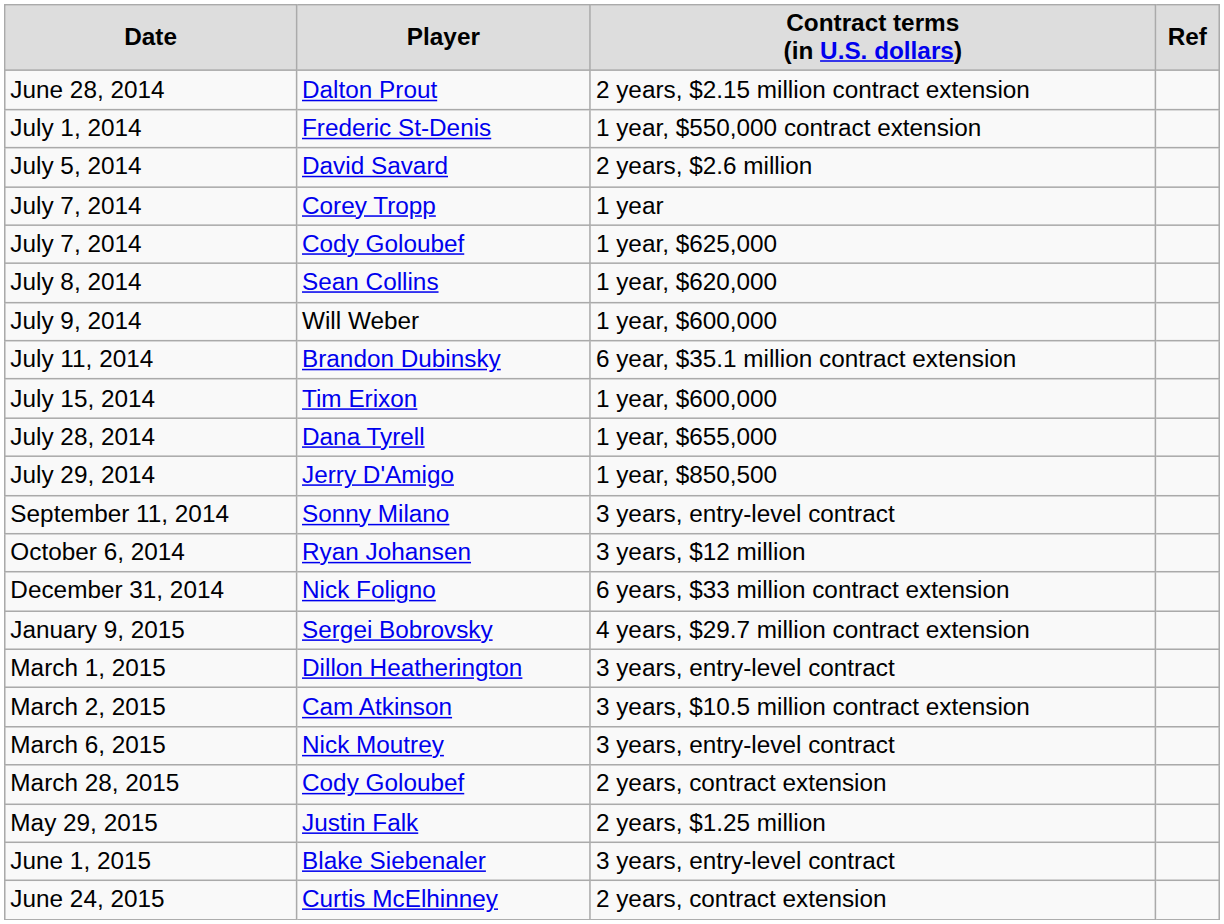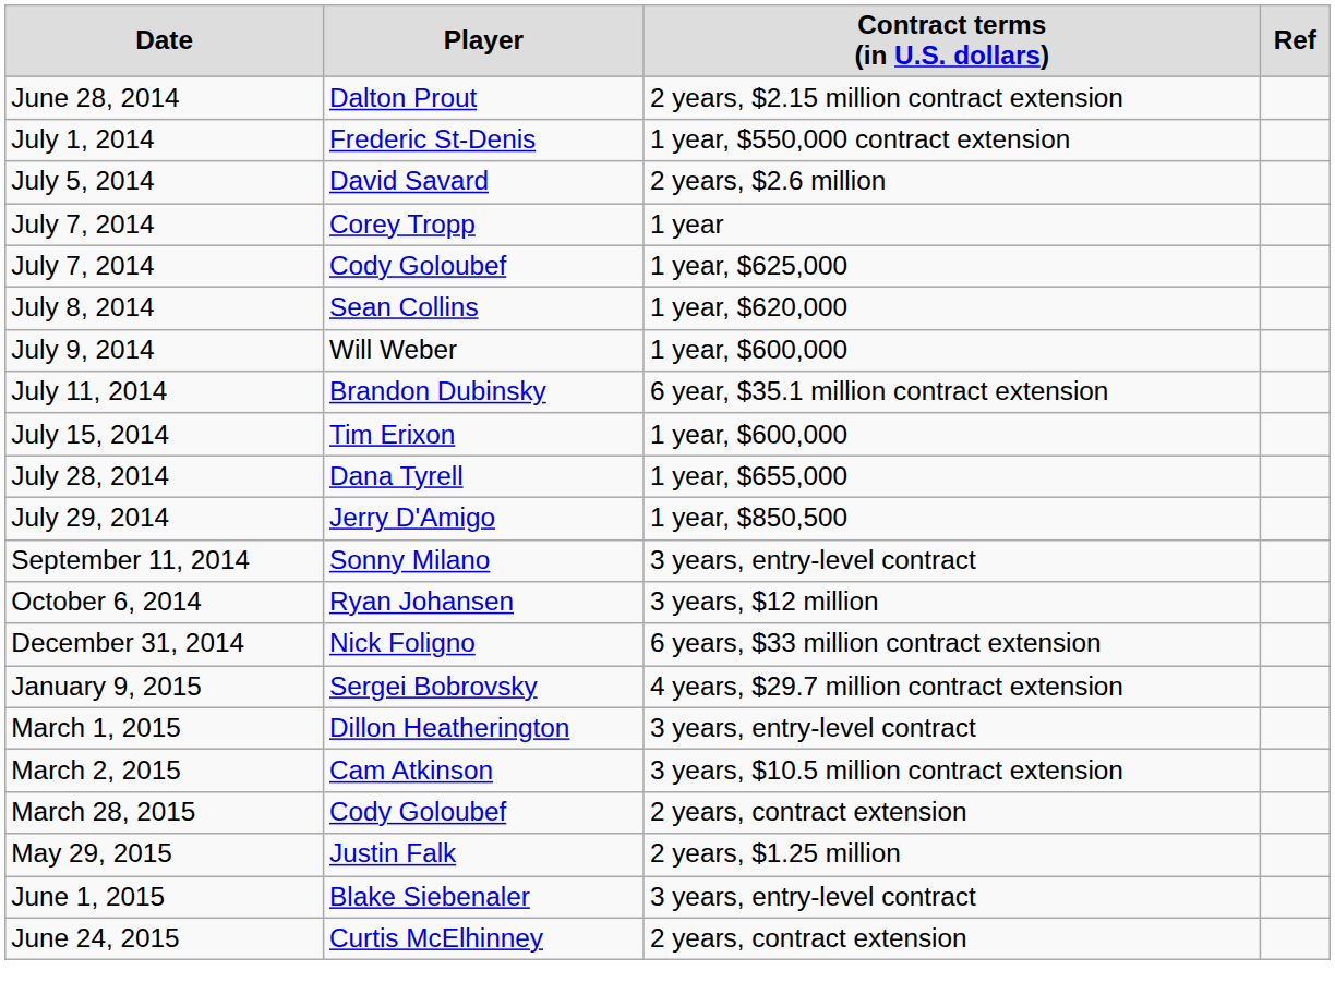 <table class="wikitable" style="border-collapse: collapse; width: 50em; padding: 3;">
 <tr align="center" bgcolor="#dddddd">
 <td><strong>Date</strong></td>
 <td><strong>Player</strong></td>
 <td><strong>Contract terms</strong><br><strong>(in <a href='#'>U.S. dollars</a>)</strong></td>
 <td><strong>Ref</strong></td>
 </tr>
 <tr>
 <td>June 28, 2014</td>
 <td><a href='#'>Dalton Prout</a></td>
 <td>2 years, $2.15 million contract extension</td>
 <td></td>
 </tr>
 <tr>
 <td>July 1, 2014</td>
 <td><a href='#'>Frederic St-Denis</a></td>
 <td>1 year, $550,000 contract extension</td>
 <td></td>
 </tr>
 <tr>
 <td>July 5, 2014</td>
 <td><a href='#'>David Savard</a></td>
 <td>2 years, $2.6 million</td>
 <td></td>
 </tr>
 <tr>
 <td>July 7, 2014</td>
 <td><a href='#'>Corey Tropp</a></td>
 <td>1 year</td>
 <td></td>
 </tr>
 <tr>
 <td>July 7, 2014</td>
 <td><a href='#'>Cody Goloubef</a></td>
 <td>1 year, $625,000</td>
 <td></td>
 </tr>
 <tr>
 <td>July 8, 2014</td>
 <td><a href='#'>Sean Collins</a></td>
 <td>1 year, $620,000</td>
 <td></td>
 </tr>
 <tr>
 <td>July 9, 2014</td>
 <td>Will Weber</td>
 <td>1 year, $600,000</td>
 <td></td>
 </tr>
 <tr>
 <td>July 11, 2014</td>
 <td><a href='#'>Brandon Dubinsky</a></td>
 <td>6 year, $35.1 million contract extension</td>
 <td></td>
 </tr>
 <tr>
 <td>July 15, 2014</td>
 <td><a href='#'>Tim Erixon</a></td>
 <td>1 year, $600,000</td>
 <td></td>
 </tr>
 <tr>
 <td>July 28, 2014</td>
 <td><a href='#'>Dana Tyrell</a></td>
 <td>1 year, $655,000</td>
 <td></td>
 </tr>
 <tr>
 <td>July 29, 2014</td>
 <td><a href='#'>Jerry D'Amigo</a></td>
 <td>1 year, $850,500</td>
 <td></td>
 </tr>
 <tr>
 <td>September 11, 2014</td>
 <td><a href='#'>Sonny Milano</a></td>
 <td>3 years, entry-level contract</td>
 <td></td>
 </tr>
 <tr>
 <td>October 6, 2014</td>
 <td><a href='#'>Ryan Johansen</a></td>
 <td>3 years, $12 million</td>
 <td></td>
 </tr>
 <tr>
 <td>December 31, 2014</td>
 <td><a href='#'>Nick Foligno</a></td>
 <td>6 years, $33 million contract extension</td>
 <td></td>
 </tr>
 <tr>
 <td>January 9, 2015</td>
 <td><a href='#'>Sergei Bobrovsky</a></td>
 <td>4 years, $29.7 million contract extension</td>
 <td></td>
 </tr>
 <tr>
 <td>March 1, 2015</td>
 <td><a href='#'>Dillon Heatherington</a></td>
 <td>3 years, entry-level contract</td>
 <td></td>
 </tr>
 <tr>
 <td>March 2, 2015</td>
 <td><a href='#'>Cam Atkinson</a></td>
 <td>3 years, $10.5 million contract extension</td>
 <td></td>
 </tr>
 <tr>
-<td>March 6, 2015</td>
-<td><a href='#'>Nick Moutrey</a></td>
-<td>3 years, entry-level contract</td>
-<td></td>
-</tr>
-<tr>
 <td>March 28, 2015</td>
 <td><a href='#'>Cody Goloubef</a></td>
 <td>2 years, contract extension</td>
 <td></td>
 </tr>
 <tr>
 <td>May 29, 2015</td>
 <td><a href='#'>Justin Falk</a></td>
 <td>2 years, $1.25 million</td>
 <td></td>
 </tr>
 <tr>
 <td>June 1, 2015</td>
 <td><a href='#'>Blake Siebenaler</a></td>
 <td>3 years, entry-level contract</td>
 <td></td>
 </tr>
 <tr>
 <td>June 24, 2015</td>
 <td><a href='#'>Curtis McElhinney</a></td>
 <td>2 years, contract extension</td>
 <td></td>
 </tr>
 </table>
